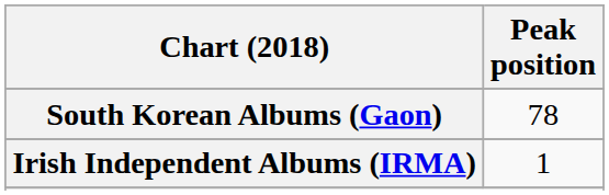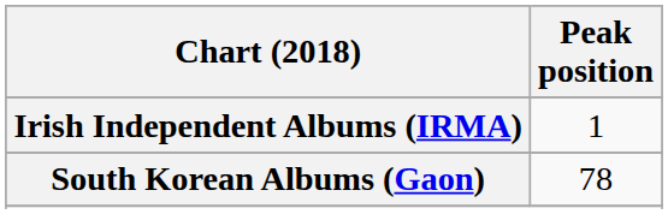 <table class="wikitable sortable plainrowheaders" style="text-align:center">
 <tr>
 <th scope="col">Chart (2018)</th>
 <th scope="col">Peak<br>position</th>
 </tr>
 <tr>
 </tr>
 <tr>
 </tr>
 <tr>
 </tr>
 <tr>
 </tr>
 <tr>
 </tr>
 <tr>
 </tr>
 <tr>
 </tr>
 <tr>
 </tr>
 <tr>
 </tr>
 <tr>
 </tr>
 <tr>
-<th scope="row">South Korean Albums (<a href='#'>Gaon</a>)</th>
-<td>78</td>
+<th scope="row">Irish Independent Albums (<a href='#'>IRMA</a>)</th>
+<td>1</td>
 </tr>
 <tr>
 </tr>
 <tr>
 </tr>
 <tr>
 </tr>
 <tr>
-<th scope="row">Irish Independent Albums (<a href='#'>IRMA</a>)</th>
-<td>1</td>
+<th scope="row">South Korean Albums (<a href='#'>Gaon</a>)</th>
+<td>78</td>
 </tr>
 <tr>
 </tr>
 <tr>
 </tr>
 <tr>
 </tr>
 <tr>
 </tr>
 <tr>
 </tr>
 <tr>
 </tr>
 <tr>
 </tr>
 <tr>
 </tr>
 </table>
